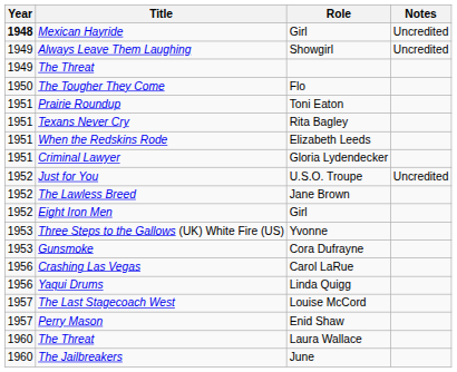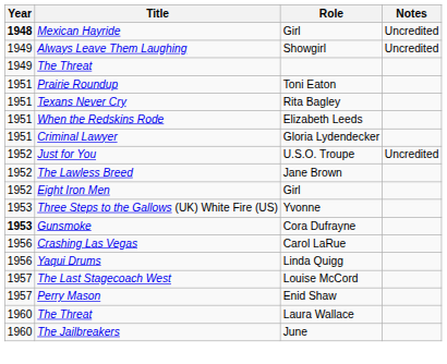 <table class="wikitable">
 <tr>
 <th>Year</th>
 <th>Title</th>
 <th>Role</th>
 <th>Notes</th>
 </tr>
 <tr>
 <td><strong>1948</strong></td>
 <td><em><a href='#'>Mexican Hayride</a></em></td>
 <td>Girl</td>
 <td>Uncredited</td>
 </tr>
 <tr>
 <td>1949</td>
 <td><em><a href='#'>Always Leave Them Laughing</a></em></td>
 <td>Showgirl</td>
 <td>Uncredited</td>
 </tr>
 <tr>
 <td>1949</td>
 <td><em><a href='#'>The Threat</a></em></td>
 <td></td>
-<td></td>
-</tr>
-<tr>
-<td>1950</td>
-<td><em><a href='#'>The Tougher They Come</a></em></td>
-<td>Flo</td>
 <td></td>
 </tr>
 <tr>
 <td>1951</td>
 <td><em><a href='#'>Prairie Roundup</a></em></td>
 <td>Toni Eaton</td>
 <td></td>
 </tr>
 <tr>
 <td>1951</td>
 <td><em><a href='#'>Texans Never Cry</a></em></td>
 <td>Rita Bagley</td>
 <td></td>
 </tr>
 <tr>
 <td>1951</td>
 <td><em><a href='#'>When the Redskins Rode</a></em></td>
 <td>Elizabeth Leeds</td>
 <td></td>
 </tr>
 <tr>
 <td>1951</td>
 <td><em><a href='#'>Criminal Lawyer</a></em></td>
 <td>Gloria Lydendecker</td>
 <td></td>
 </tr>
 <tr>
 <td>1952</td>
 <td><em><a href='#'>Just for You</a></em></td>
 <td>U.S.O. Troupe</td>
 <td>Uncredited</td>
 </tr>
 <tr>
 <td>1952</td>
 <td><em><a href='#'>The Lawless Breed</a></em></td>
 <td>Jane Brown</td>
 <td></td>
 </tr>
 <tr>
 <td>1952</td>
 <td><em><a href='#'>Eight Iron Men</a></em></td>
 <td>Girl</td>
 <td></td>
 </tr>
 <tr>
 <td>1953</td>
 <td><em><a href='#'>Three Steps to the Gallows</a></em> (UK) White Fire (US)</td>
 <td>Yvonne</td>
 <td></td>
 </tr>
 <tr>
-<td>1953</td>
+<td><strong>1953</strong></td>
 <td><em><a href='#'>Gunsmoke</a></em></td>
 <td>Cora Dufrayne</td>
 <td></td>
 </tr>
 <tr>
 <td>1956</td>
 <td><em><a href='#'>Crashing Las Vegas</a></em></td>
 <td>Carol LaRue</td>
 <td></td>
 </tr>
 <tr>
 <td>1956</td>
 <td><em><a href='#'>Yaqui Drums</a></em></td>
 <td>Linda Quigg</td>
 <td></td>
 </tr>
 <tr>
 <td>1957</td>
 <td><em><a href='#'>The Last Stagecoach West</a></em></td>
 <td>Louise McCord</td>
 <td></td>
 </tr>
 <tr>
 <td>1957</td>
 <td><em><a href='#'>Perry Mason</a></em></td>
 <td>Enid Shaw</td>
 <td></td>
 </tr>
 <tr>
 <td>1960</td>
 <td><em><a href='#'>The Threat</a></em></td>
 <td>Laura Wallace</td>
 <td></td>
 </tr>
 <tr>
 <td>1960</td>
 <td><em><a href='#'>The Jailbreakers</a></em></td>
 <td>June</td>
 <td></td>
 </tr>
 </table>
